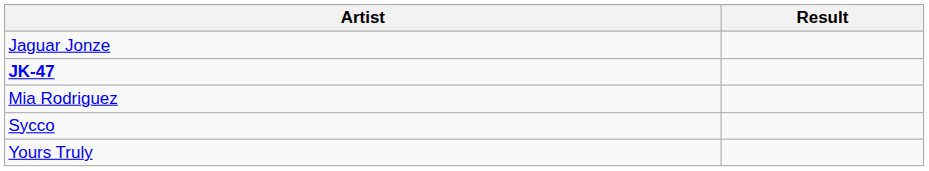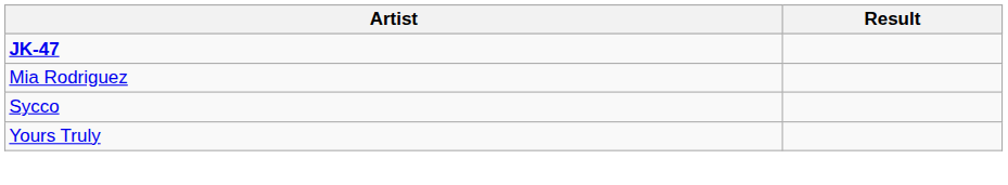 <table class="sortable wikitable">
 <tr bgcolor="#bebebe">
 <th width="19%">Artist</th>
 <th width="5%">Result</th>
-</tr>
-<tr>
-<td><a href='#'>Jaguar Jonze</a></td>
-<td></td>
 </tr>
 <tr>
 <td><strong><a href='#'>JK-47</a></strong></td>
 <td></td>
 </tr>
 <tr>
 <td><a href='#'>Mia Rodriguez</a></td>
 <td></td>
 </tr>
 <tr>
 <td><a href='#'>Sycco</a></td>
 <td></td>
 </tr>
 <tr>
 <td><a href='#'>Yours Truly</a></td>
 <td></td>
 </tr>
 </table>
